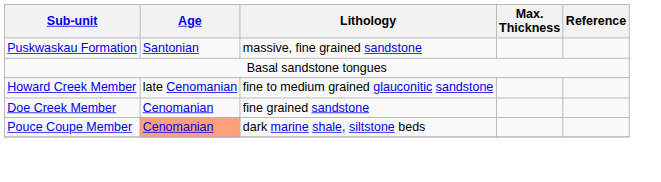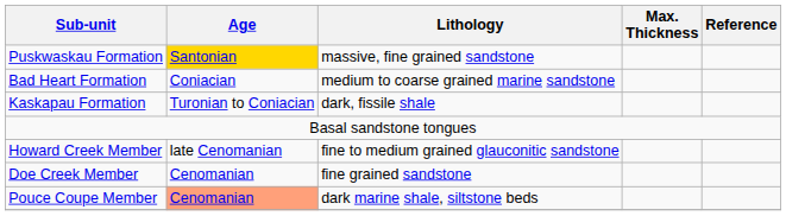 <table class="wikitable">
 <tr>
 <th><a href='#'>Sub-unit</a></th>
 <th><a href='#'>Age</a></th>
 <th>Lithology</th>
 <th>Max.<br>Thickness</th>
 <th>Reference</th>
 </tr>
 <tr>
 <td><a href='#'>Puskwaskau Formation</a></td>
-<td><a href='#'>Santonian</a></td>
+<td style="background: gold;"><a href='#'>Santonian</a></td>
 <td>massive, fine grained <a href='#'>sandstone</a></td>
+<td></td>
+<td></td>
+</tr>
+<tr>
+<td><a href='#'>Bad Heart Formation</a></td>
+<td><a href='#'>Coniacian</a></td>
+<td>medium to coarse grained <a href='#'>marine</a> <a href='#'>sandstone</a></td>
+<td></td>
+<td></td>
+</tr>
+<tr>
+<td><a href='#'>Kaskapau Formation</a></td>
+<td><a href='#'>Turonian</a> to <a href='#'>Coniacian</a></td>
+<td>dark, fissile <a href='#'>shale</a></td>
 <td></td>
 <td></td>
 </tr>
 <tr>
 <td colspan="5" align="center">Basal sandstone tongues</td>
 </tr>
 <tr>
 <td><a href='#'>Howard Creek Member</a></td>
 <td>late <a href='#'>Cenomanian</a></td>
 <td>fine to medium grained <a href='#'>glauconitic</a> <a href='#'>sandstone</a></td>
 <td></td>
 <td></td>
 </tr>
 <tr>
 <td><a href='#'>Doe Creek Member</a></td>
 <td><a href='#'>Cenomanian</a></td>
 <td>fine grained <a href='#'>sandstone</a></td>
 <td></td>
 <td></td>
 </tr>
 <tr>
 <td><a href='#'>Pouce Coupe Member</a></td>
 <td style="background: lightsalmon;"><a href='#'>Cenomanian</a></td>
 <td>dark <a href='#'>marine</a> <a href='#'>shale</a>, <a href='#'>siltstone</a> beds</td>
 <td></td>
 <td></td>
 </tr>
 <tr>
 </tr>
 </table>
